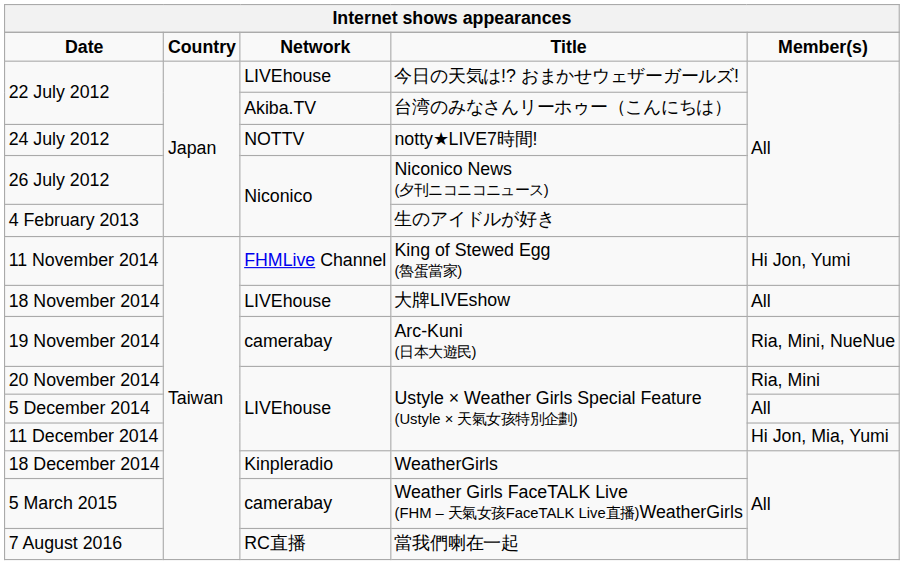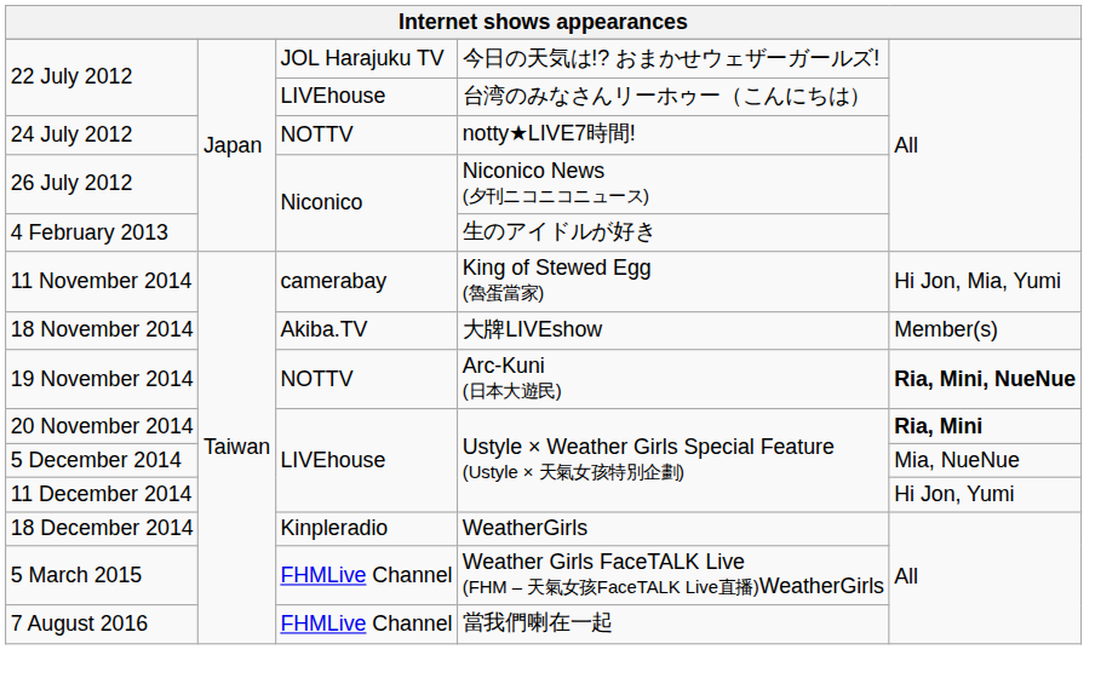 <table class="wikitable mw-collapsible mw-collapsed">
 <tr>
 <th colspan="5">Internet shows appearances</th>
 </tr>
 <tr>
 </tr>
-<tr style="font-weight:bold; text-align:center;">
-<td>Date</td>
-<td>Country</td>
-<td>Network</td>
-<td>Title</td>
-<td>Member(s)</td>
-</tr>
 <tr>
 <td rowspan="2">22 July 2012</td>
 <td rowspan="5">Japan</td>
-<td>LIVEhouse</td>
+<td>JOL Harajuku TV</td>
 <td>今日の天気は!? おまかせウェザーガールズ!</td>
 <td rowspan="5">All</td>
 </tr>
 <tr>
-<td>Akiba.TV</td>
+<td>LIVEhouse</td>
 <td>台湾のみなさんリーホゥー（こんにちは）</td>
 </tr>
 <tr>
 <td>24 July 2012</td>
 <td>NOTTV</td>
 <td>notty★LIVE7時間!</td>
 </tr>
 <tr>
 <td>26 July 2012</td>
 <td rowspan="2">Niconico</td>
 <td>Niconico News<br><small>(夕刊ニコニコニュース)</small></td>
 </tr>
 <tr>
 <td>4 February 2013</td>
 <td>生のアイドルが好き</td>
 </tr>
 <tr>
 <td>11 November 2014</td>
 <td rowspan="9">Taiwan</td>
-<td><a href='#'>FHMLive</a> Channel</td>
+<td>camerabay</td>
 <td>King of Stewed Egg<br><small>(魯蛋當家)</small></td>
-<td>Hi Jon, Yumi</td>
+<td>Hi Jon, Mia, Yumi</td>
 </tr>
 <tr>
 <td>18 November 2014</td>
-<td>LIVEhouse</td>
+<td>Akiba.TV</td>
 <td>大牌LIVEshow</td>
-<td>All</td>
+<td>Member(s)</td>
 </tr>
 <tr>
 <td>19 November 2014</td>
-<td>camerabay</td>
+<td>NOTTV</td>
 <td>Arc-Kuni<br><small>(日本大遊民)</small></td>
-<td>Ria, Mini, NueNue</td>
+<td><strong>Ria, Mini, NueNue</strong></td>
 </tr>
 <tr>
 <td>20 November 2014</td>
 <td rowspan="3">LIVEhouse</td>
 <td rowspan="3">Ustyle × Weather Girls Special Feature<br><small>(Ustyle × 天氣女孩特別企劃)</small></td>
-<td>Ria, Mini</td>
+<td><strong>Ria, Mini</strong></td>
 </tr>
 <tr>
 <td>5 December 2014</td>
-<td>All</td>
+<td>Mia, NueNue</td>
 </tr>
 <tr>
 <td>11 December 2014</td>
-<td>Hi Jon, Mia, Yumi</td>
+<td>Hi Jon, Yumi</td>
 </tr>
 <tr>
 <td>18 December 2014</td>
 <td>Kinpleradio</td>
 <td>WeatherGirls</td>
 <td rowspan="3">All</td>
 </tr>
 <tr>
 <td>5 March 2015</td>
-<td>camerabay</td>
+<td><a href='#'>FHMLive</a> Channel</td>
 <td>Weather Girls FaceTALK Live<br><small>(FHM – 天氣女孩FaceTALK Live直播)</small>WeatherGirls</td>
 </tr>
 <tr>
 <td>7 August 2016</td>
-<td>RC直播</td>
+<td><a href='#'>FHMLive</a> Channel</td>
 <td>當我們喇在一起</td>
 </tr>
 </table>
